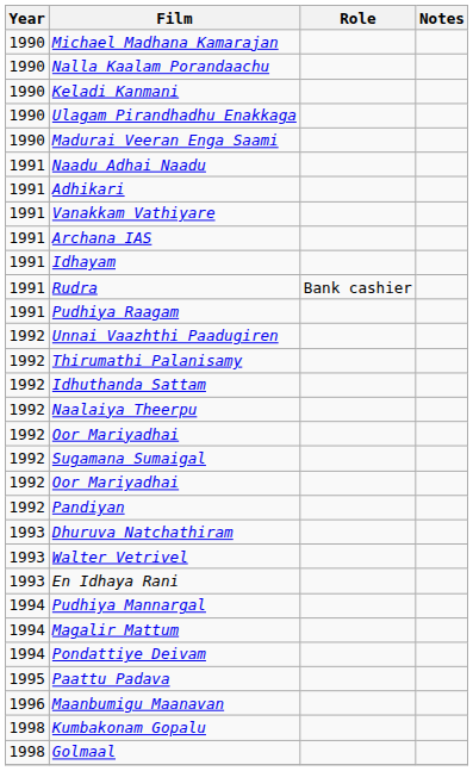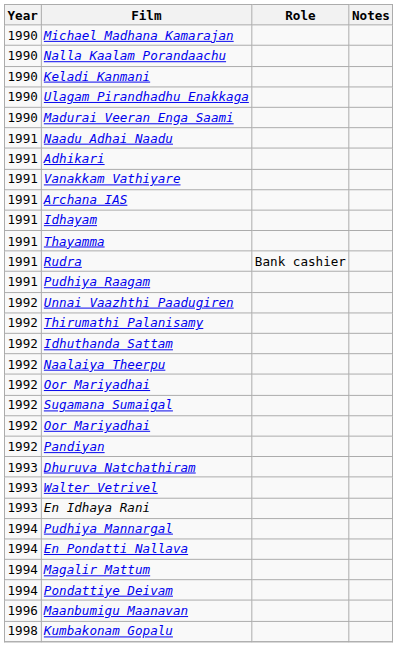 <table class="wikitable sortable">
 <tr>
 <th>Year</th>
 <th>Film</th>
 <th>Role</th>
 <th>Notes</th>
 </tr>
 <tr>
 <td>1990</td>
 <td><em><a href='#'>Michael Madhana Kamarajan</a></em></td>
 <td></td>
 <td></td>
 </tr>
 <tr>
 <td>1990</td>
 <td><em><a href='#'>Nalla Kaalam Porandaachu</a></em></td>
 <td></td>
 <td></td>
 </tr>
 <tr>
 <td>1990</td>
 <td><em><a href='#'>Keladi Kanmani</a></em></td>
 <td></td>
 <td></td>
 </tr>
 <tr>
 <td>1990</td>
 <td><em><a href='#'>Ulagam Pirandhadhu Enakkaga</a></em></td>
 <td></td>
 <td></td>
 </tr>
 <tr>
 <td>1990</td>
 <td><em><a href='#'>Madurai Veeran Enga Saami</a></em></td>
 <td></td>
 <td></td>
 </tr>
 <tr>
 <td>1991</td>
 <td><em><a href='#'>Naadu Adhai Naadu</a></em></td>
 <td></td>
 <td></td>
 </tr>
 <tr>
 <td>1991</td>
 <td><em><a href='#'>Adhikari</a></em></td>
 <td></td>
 <td></td>
 </tr>
 <tr>
 <td>1991</td>
 <td><em><a href='#'>Vanakkam Vathiyare</a></em></td>
 <td></td>
 <td></td>
 </tr>
 <tr>
 <td>1991</td>
 <td><em><a href='#'>Archana IAS</a></em></td>
 <td></td>
 <td></td>
 </tr>
 <tr>
 <td>1991</td>
 <td><a href='#'><em>Idhayam</em></a></td>
+<td></td>
+<td></td>
+</tr>
+<tr>
+<td>1991</td>
+<td><em><a href='#'>Thayamma</a></em></td>
 <td></td>
 <td></td>
 </tr>
 <tr>
 <td>1991</td>
 <td><a href='#'><em>Rudra</em></a></td>
 <td>Bank cashier</td>
 <td></td>
 </tr>
 <tr>
 <td>1991</td>
 <td><em><a href='#'>Pudhiya Raagam</a></em></td>
 <td></td>
 <td></td>
 </tr>
 <tr>
 <td>1992</td>
 <td><em><a href='#'>Unnai Vaazhthi Paadugiren</a></em></td>
 <td></td>
 <td></td>
 </tr>
 <tr>
 <td>1992</td>
 <td><em><a href='#'>Thirumathi Palanisamy</a></em></td>
 <td></td>
 <td></td>
 </tr>
 <tr>
 <td>1992</td>
 <td><em><a href='#'>Idhuthanda Sattam</a></em></td>
 <td></td>
 <td></td>
 </tr>
 <tr>
 <td>1992</td>
 <td><em><a href='#'>Naalaiya Theerpu</a></em></td>
 <td></td>
 <td></td>
 </tr>
 <tr>
 <td>1992</td>
 <td><em><a href='#'>Oor Mariyadhai</a></em></td>
 <td></td>
 <td></td>
 </tr>
 <tr>
 <td>1992</td>
 <td><em><a href='#'>Sugamana Sumaigal</a></em></td>
 <td></td>
 <td></td>
 </tr>
 <tr>
 <td>1992</td>
 <td><em><a href='#'>Oor Mariyadhai</a></em></td>
 <td></td>
 <td></td>
 </tr>
 <tr>
 <td>1992</td>
 <td><a href='#'><em>Pandiyan</em></a></td>
 <td></td>
 <td></td>
 </tr>
 <tr>
 <td>1993</td>
 <td><em><a href='#'>Dhuruva Natchathiram</a></em></td>
 <td></td>
 <td></td>
 </tr>
 <tr>
 <td>1993</td>
 <td><em><a href='#'>Walter Vetrivel</a></em></td>
 <td></td>
 <td></td>
 </tr>
 <tr>
 <td>1993</td>
 <td><em>En Idhaya Rani</em></td>
 <td></td>
 <td></td>
 </tr>
 <tr>
 <td>1994</td>
 <td><em><a href='#'>Pudhiya Mannargal</a></em></td>
 <td></td>
 <td></td>
 </tr>
 <tr>
 <td>1994</td>
+<td><em><a href='#'>En Pondatti Nallava</a></em></td>
+<td></td>
+<td></td>
+</tr>
+<tr>
+<td>1994</td>
 <td><em><a href='#'>Magalir Mattum</a></em></td>
 <td></td>
 <td></td>
 </tr>
 <tr>
 <td>1994</td>
 <td><em><a href='#'>Pondattiye Deivam</a></em></td>
-<td></td>
-<td></td>
-</tr>
-<tr>
-<td>1995</td>
-<td><em><a href='#'>Paattu Padava</a></em></td>
 <td></td>
 <td></td>
 </tr>
 <tr>
 <td>1996</td>
 <td><em><a href='#'>Maanbumigu Maanavan</a></em></td>
 <td></td>
 <td></td>
 </tr>
 <tr>
 <td>1998</td>
 <td><em><a href='#'>Kumbakonam Gopalu</a></em></td>
 <td></td>
 <td></td>
 </tr>
 <tr>
-<td>1998</td>
-<td><a href='#'><em>Golmaal</em></a></td>
-<td></td>
-<td></td>
-</tr>
-<tr>
 </tr>
 </table>
